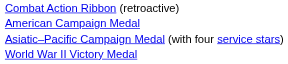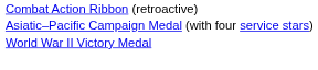 <table>
 <tr>
 <td></td>
 <td><a href='#'>Combat Action Ribbon</a> (retroactive)</td>
-</tr>
-<tr>
-<td></td>
-<td><a href='#'>American Campaign Medal</a></td>
 </tr>
 <tr>
 <td></td>
 <td><a href='#'>Asiatic–Pacific Campaign Medal</a> (with four <a href='#'>service stars</a>)</td>
 </tr>
 <tr>
 <td></td>
 <td><a href='#'>World War II Victory Medal</a></td>
 </tr>
 </table>
